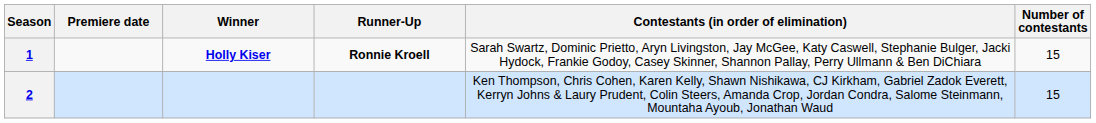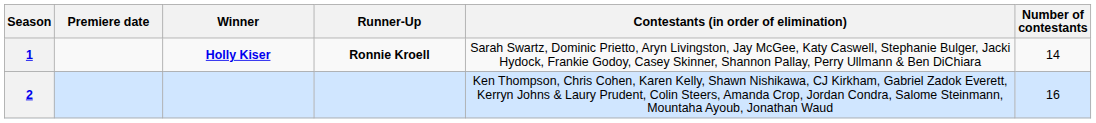 <table class="wikitable" style="font-size:90%; width:100%; text-align: center;">
 <tr>
 <th style="width:3%;">Season</th>
 <th style="width:10%;">Premiere date</th>
 <th width=14%>Winner</th>
 <th width=14%>Runner-Up</th>
 <th style="width:51%;">Contestants (in order of elimination)</th>
 <th style="width:4%;">Number of contestants</th>
 </tr>
 <tr>
 <th><a href='#'>1</a></th>
 <td></td>
 <td><strong><a href='#'>Holly Kiser</a></strong></td>
 <td><strong>Ronnie Kroell</strong></td>
 <td>Sarah Swartz, Dominic Prietto, Aryn Livingston, Jay McGee, Katy Caswell, Stephanie Bulger, Jacki Hydock, Frankie Godoy, Casey Skinner, Shannon Pallay, Perry Ullmann & Ben DiChiara</td>
-<td>15</td>
+<td>14</td>
 </tr>
 <tr style="background: #D0E6FF;">
 <th><a href='#'>2</a></th>
 <td></td>
 <td></td>
 <td></td>
 <td>Ken Thompson, Chris Cohen, Karen Kelly, Shawn Nishikawa, CJ Kirkham, Gabriel Zadok Everett, Kerryn Johns & Laury Prudent, Colin Steers, Amanda Crop, Jordan Condra, Salome Steinmann, Mountaha Ayoub, Jonathan Waud</td>
-<td>15</td>
+<td>16</td>
 </tr>
 </table>
